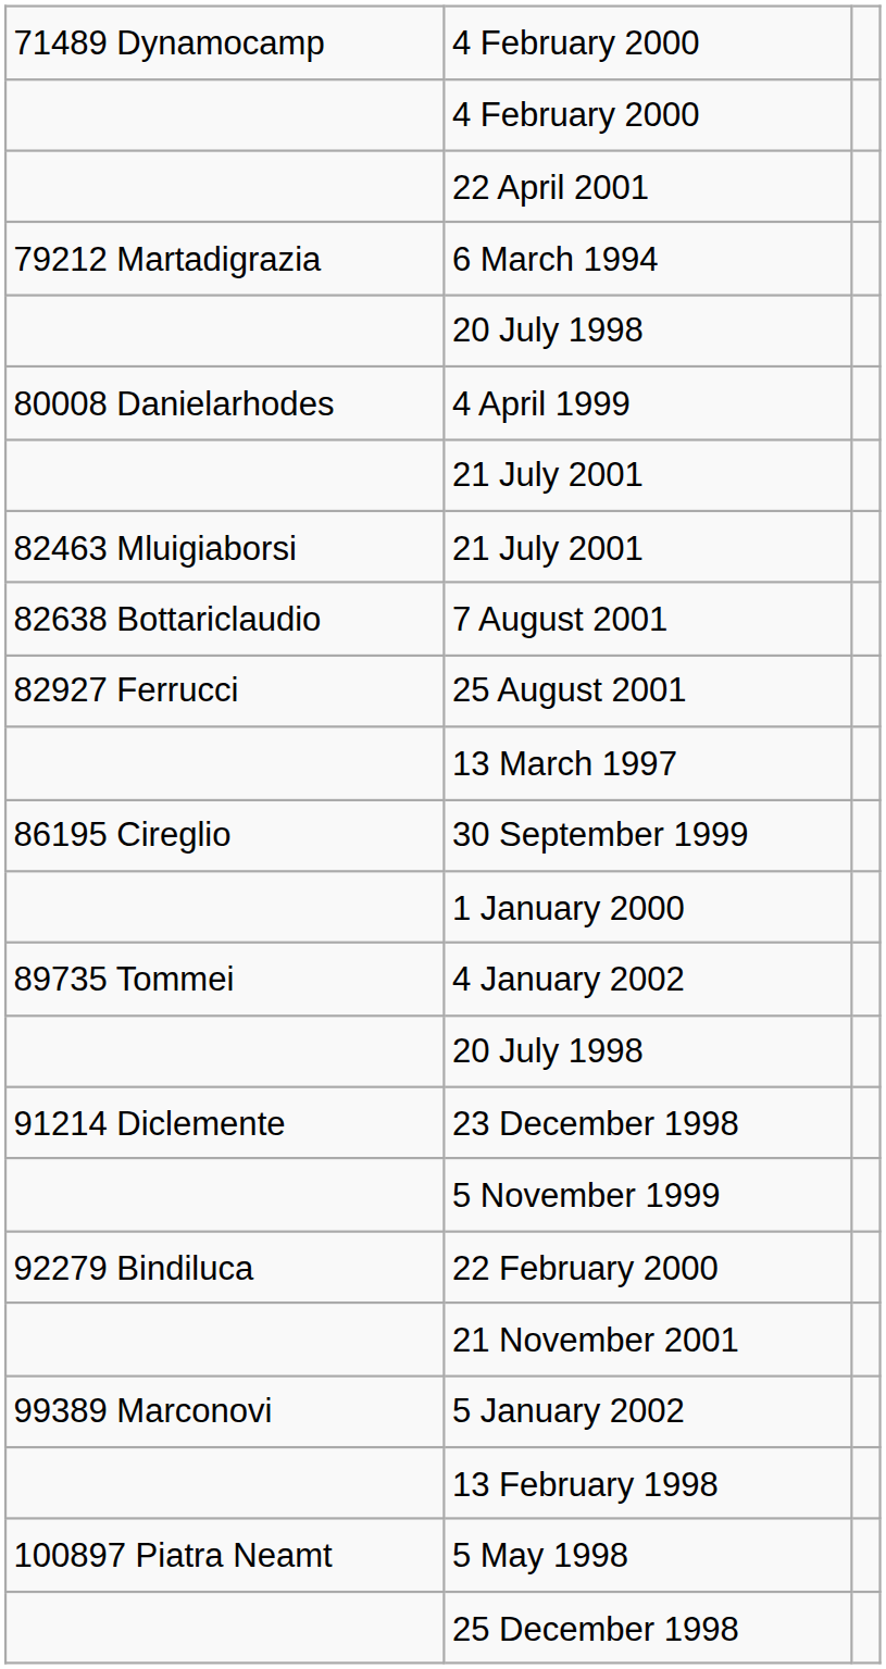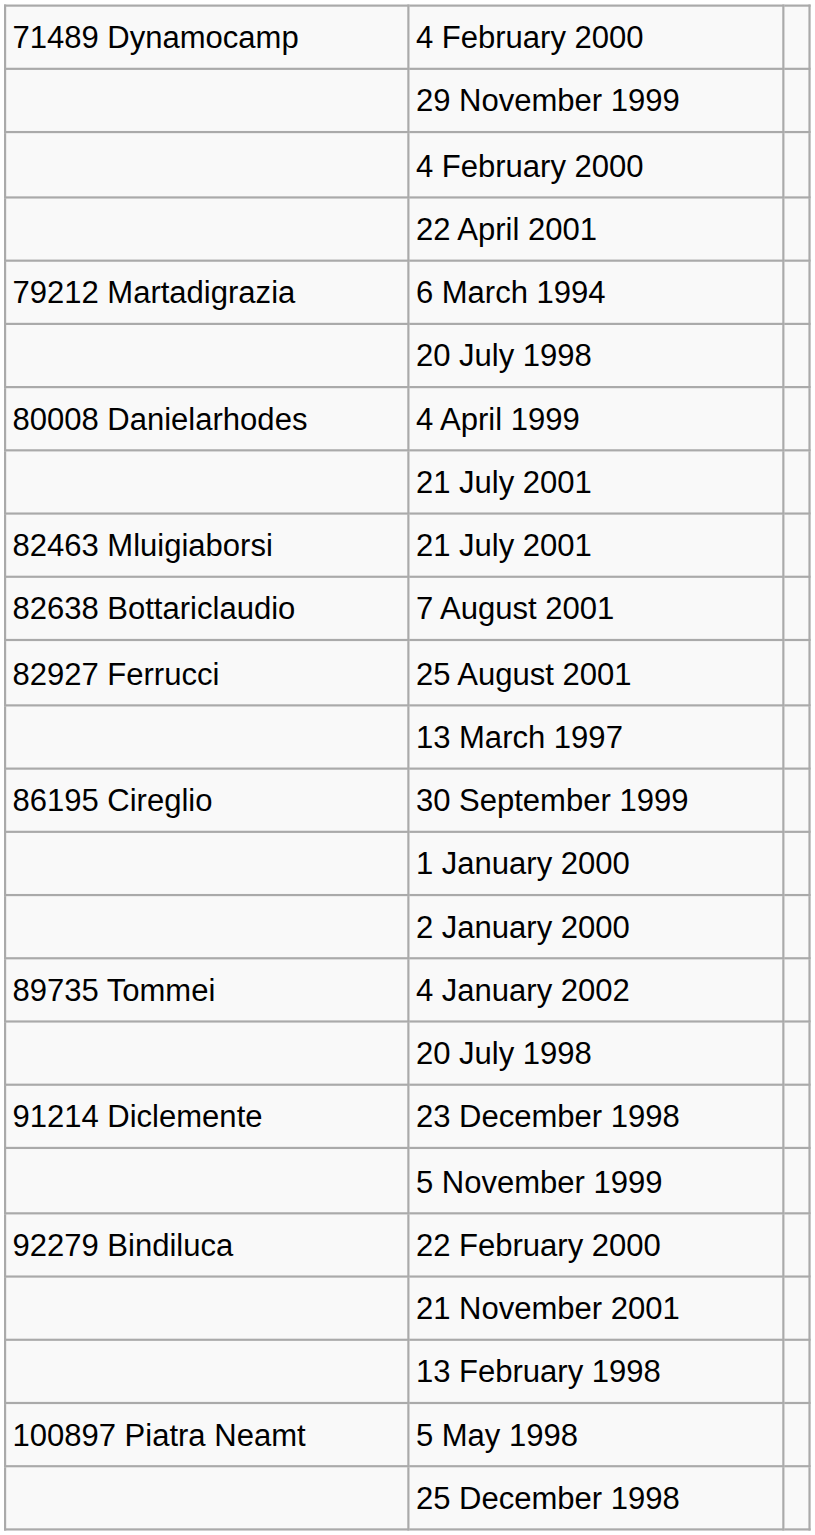 <table class="wikitable" style="font-size: 89%; float: left; width: 26em; margin-right: 1em; height: 700px">
 <tr>
 <td>71489 Dynamocamp</td>
 <td>4 February 2000</td>
+<td> </td>
+</tr>
+<tr>
+<td></td>
+<td>29 November 1999</td>
 <td> </td>
 </tr>
 <tr>
 <td></td>
 <td>4 February 2000</td>
 <td> </td>
 </tr>
 <tr>
 <td></td>
 <td>22 April 2001</td>
 <td> </td>
 </tr>
 <tr>
 <td>79212 Martadigrazia</td>
 <td>6 March 1994</td>
 <td> </td>
 </tr>
 <tr>
 <td></td>
 <td>20 July 1998</td>
 <td> </td>
 </tr>
 <tr>
 <td>80008 Danielarhodes</td>
 <td>4 April 1999</td>
 <td> </td>
 </tr>
 <tr>
 <td></td>
 <td>21 July 2001</td>
 <td> </td>
 </tr>
 <tr>
 <td>82463 Mluigiaborsi</td>
 <td>21 July 2001</td>
 <td> </td>
 </tr>
 <tr>
 <td>82638 Bottariclaudio</td>
 <td>7 August 2001</td>
 <td> </td>
 </tr>
 <tr>
 <td>82927 Ferrucci</td>
 <td>25 August 2001</td>
 <td> </td>
 </tr>
 <tr>
 <td></td>
 <td>13 March 1997</td>
 <td> </td>
 </tr>
 <tr>
 <td>86195 Cireglio</td>
 <td>30 September 1999</td>
 <td> </td>
 </tr>
 <tr>
 <td></td>
 <td>1 January 2000</td>
 <td> </td>
 </tr>
 <tr>
+<td></td>
+<td>2 January 2000</td>
+<td> </td>
+</tr>
+<tr>
 <td>89735 Tommei</td>
 <td>4 January 2002</td>
 <td> </td>
 </tr>
 <tr>
 <td></td>
 <td>20 July 1998</td>
 <td> </td>
 </tr>
 <tr>
 <td>91214 Diclemente</td>
 <td>23 December 1998</td>
 <td> </td>
 </tr>
 <tr>
 <td></td>
 <td>5 November 1999</td>
 <td> </td>
 </tr>
 <tr>
 <td>92279 Bindiluca</td>
 <td>22 February 2000</td>
 <td></td>
 </tr>
 <tr>
 <td></td>
 <td>21 November 2001</td>
 <td> </td>
 </tr>
 <tr>
-<td>99389 Marconovi</td>
-<td>5 January 2002</td>
-<td> </td>
-</tr>
-<tr>
 <td></td>
 <td>13 February 1998</td>
 <td> </td>
 </tr>
 <tr>
 <td>100897 Piatra Neamt</td>
 <td>5 May 1998</td>
 <td> </td>
 </tr>
 <tr>
 <td></td>
 <td>25 December 1998</td>
 <td> </td>
 </tr>
 </table>
